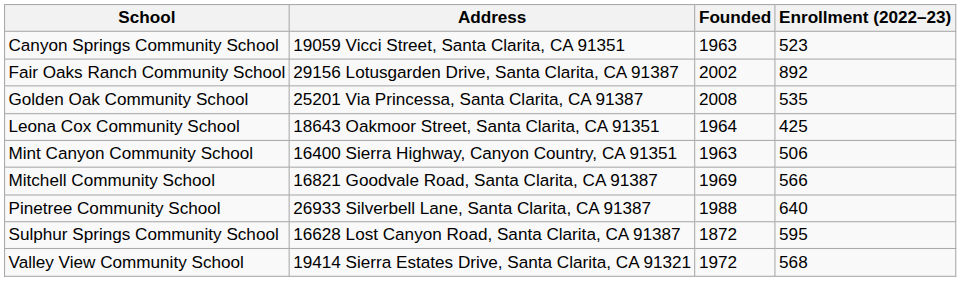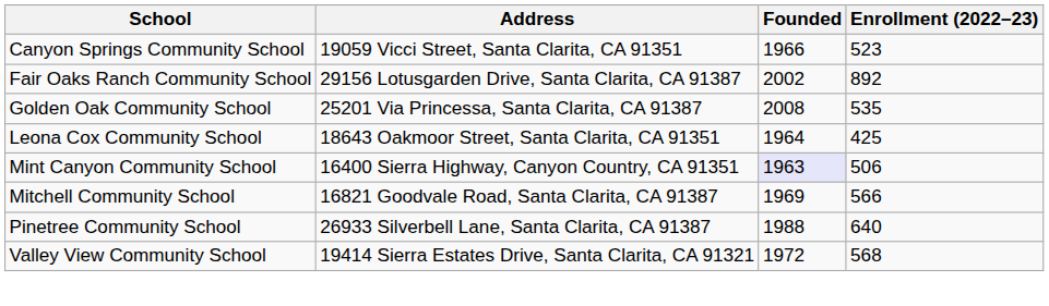 <table class="wikitable sortable">
 <tr>
 <th>School</th>
 <th>Address</th>
 <th>Founded</th>
 <th>Enrollment (2022–23)</th>
 </tr>
 <tr>
 <td>Canyon Springs Community School</td>
 <td>19059 Vicci Street, Santa Clarita, CA 91351</td>
-<td>1963</td>
+<td>1966</td>
 <td>523</td>
 </tr>
 <tr>
 <td>Fair Oaks Ranch Community School</td>
 <td>29156 Lotusgarden Drive, Santa Clarita, CA 91387</td>
 <td>2002</td>
 <td>892</td>
 </tr>
 <tr>
 <td>Golden Oak Community School</td>
 <td>25201 Via Princessa, Santa Clarita, CA 91387</td>
 <td>2008</td>
 <td>535</td>
 </tr>
 <tr>
 <td>Leona Cox Community School</td>
 <td>18643 Oakmoor Street, Santa Clarita, CA 91351</td>
 <td>1964</td>
 <td>425</td>
 </tr>
 <tr>
 <td>Mint Canyon Community School</td>
 <td>16400 Sierra Highway, Canyon Country, CA 91351</td>
-<td>1963</td>
+<td style="background: lavender;">1963</td>
 <td>506</td>
 </tr>
 <tr>
 <td>Mitchell Community School</td>
 <td>16821 Goodvale Road, Santa Clarita, CA 91387</td>
 <td>1969</td>
 <td>566</td>
 </tr>
 <tr>
 <td>Pinetree Community School</td>
 <td>26933 Silverbell Lane, Santa Clarita, CA 91387</td>
 <td>1988</td>
 <td>640</td>
 </tr>
 <tr>
-<td>Sulphur Springs Community School</td>
-<td>16628 Lost Canyon Road, Santa Clarita, CA 91387</td>
-<td>1872</td>
-<td>595</td>
-</tr>
-<tr>
 <td>Valley View Community School</td>
 <td>19414 Sierra Estates Drive, Santa Clarita, CA 91321</td>
 <td>1972</td>
 <td>568</td>
 </tr>
 </table>
